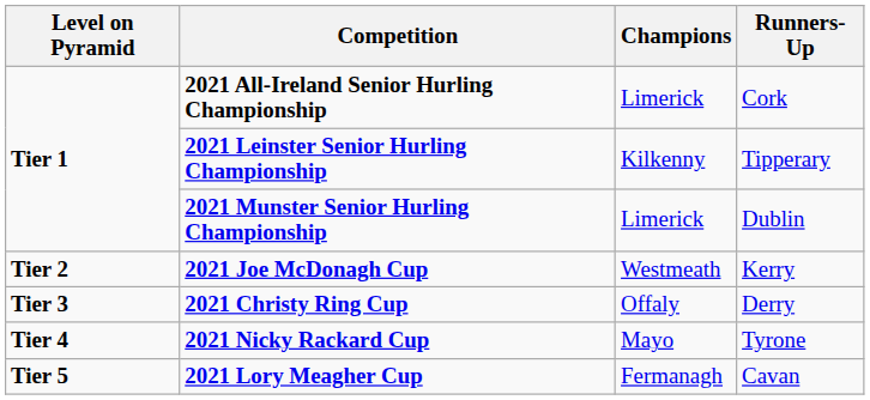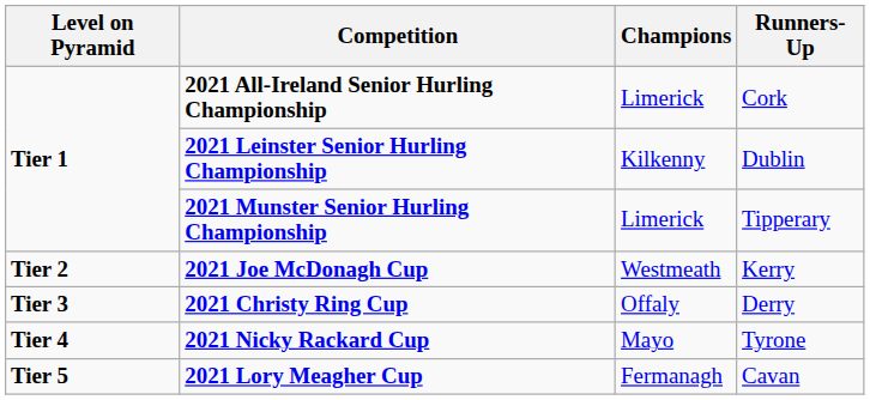 <table class="wikitable">
 <tr>
 <th>Level on Pyramid</th>
 <th>Competition</th>
 <th>Champions</th>
 <th>Runners-Up</th>
 </tr>
 <tr>
 <td rowspan="3"><strong>Tier 1</strong></td>
 <td><strong>2021 All-Ireland Senior Hurling Championship</strong></td>
 <td> <a href='#'>Limerick</a></td>
 <td> <a href='#'>Cork</a></td>
 </tr>
 <tr>
 <td><strong><a href='#'>2021 Leinster Senior Hurling Championship</a></strong></td>
 <td> <a href='#'>Kilkenny</a></td>
-<td> <a href='#'>Tipperary</a></td>
+<td> <a href='#'>Dublin</a></td>
 </tr>
 <tr>
 <td><strong><a href='#'>2021 Munster Senior Hurling Championship</a></strong></td>
 <td> <a href='#'>Limerick</a></td>
-<td> <a href='#'>Dublin</a></td>
+<td> <a href='#'>Tipperary</a></td>
 </tr>
 <tr>
 <td><strong>Tier 2</strong></td>
 <td><strong><a href='#'>2021 Joe McDonagh Cup</a></strong></td>
 <td> <a href='#'>Westmeath</a></td>
 <td> <a href='#'>Kerry</a></td>
 </tr>
 <tr>
 <td><strong>Tier 3</strong></td>
 <td><strong><a href='#'>2021 Christy Ring Cup</a></strong></td>
 <td> <a href='#'>Offaly</a></td>
 <td> <a href='#'>Derry</a></td>
 </tr>
 <tr>
 <td><strong>Tier 4</strong></td>
 <td><strong><a href='#'>2021 Nicky Rackard Cup</a></strong></td>
 <td> <a href='#'>Mayo</a></td>
 <td> <a href='#'>Tyrone</a></td>
 </tr>
 <tr>
 <td><strong>Tier 5</strong></td>
 <td><strong><a href='#'>2021 Lory Meagher Cup</a></strong></td>
 <td> <a href='#'>Fermanagh</a></td>
 <td> <a href='#'>Cavan</a></td>
 </tr>
 </table>
